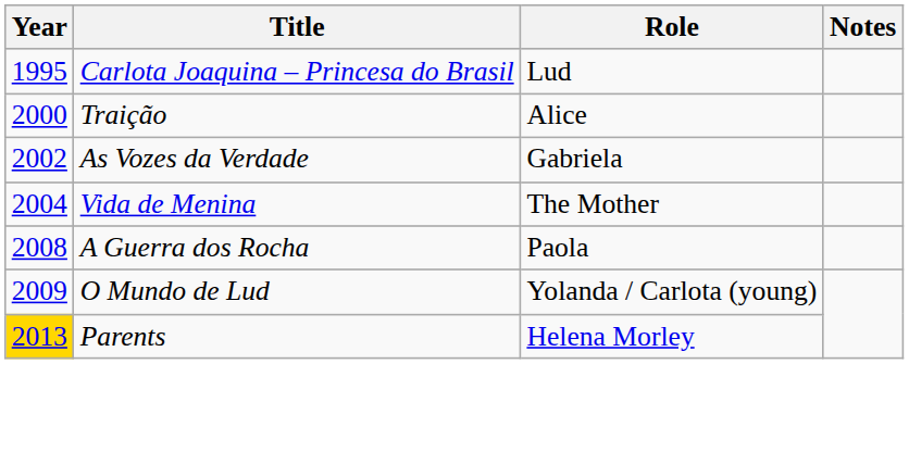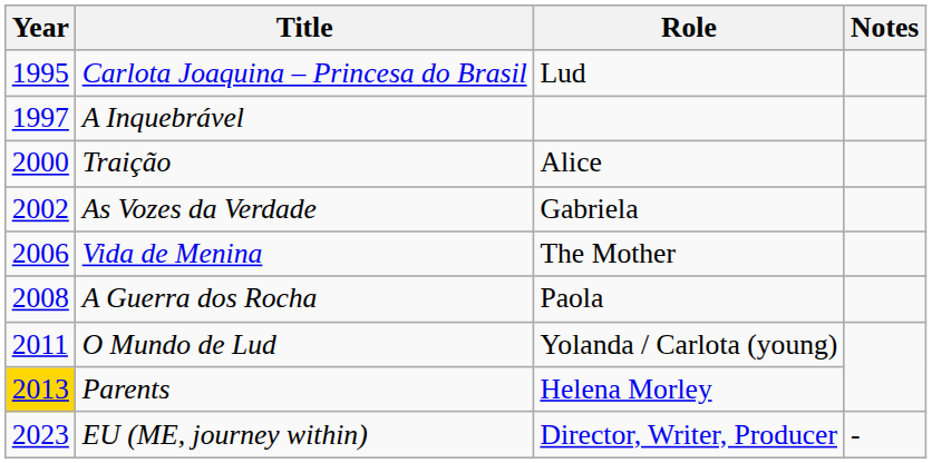 <table class="wikitable">
 <tr>
 <th>Year</th>
 <th>Title</th>
 <th>Role</th>
 <th>Notes</th>
 </tr>
 <tr>
 <td><a href='#'>1995</a></td>
 <td><em><a href='#'>Carlota Joaquina – Princesa do Brasil</a></em></td>
 <td>Lud</td>
+<td></td>
+</tr>
+<tr>
+<td><a href='#'>1997</a></td>
+<td><em>A Inquebrável</em></td>
+<td></td>
 <td></td>
 </tr>
 <tr>
 <td><a href='#'>2000</a></td>
 <td><em>Traição</em></td>
 <td>Alice</td>
 <td></td>
 </tr>
 <tr>
 <td><a href='#'>2002</a></td>
 <td><em>As Vozes da Verdade</em></td>
 <td>Gabriela</td>
 <td></td>
 </tr>
 <tr>
-<td><a href='#'>2004</a></td>
+<td><a href='#'>2006</a></td>
 <td><em><a href='#'>Vida de Menina</a></em></td>
 <td>The Mother</td>
 <td></td>
 </tr>
 <tr>
 <td><a href='#'>2008</a></td>
 <td><em>A Guerra dos Rocha</em></td>
 <td>Paola</td>
 <td></td>
 </tr>
 <tr>
-<td><a href='#'>2009</a></td>
+<td><a href='#'>2011</a></td>
 <td><em>O Mundo de Lud</em></td>
 <td>Yolanda / Carlota (young)</td>
 <td rowspan="2"></td>
 </tr>
 <tr>
 <td style="background: gold;"><a href='#'>2013</a></td>
 <td><em>Parents</em></td>
 <td><a href='#'>Helena Morley</a></td>
 </tr>
+<tr>
+<td><a href='#'>2023</a></td>
+<td><em>EU (ME, journey within)</em></td>
+<td><a href='#'>Director, Writer, Producer</a></td>
+<td>-</td>
+</tr>
 </table>
